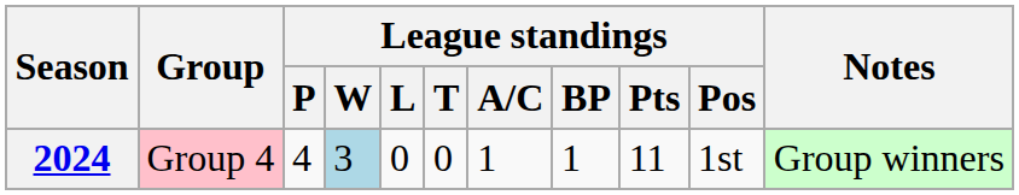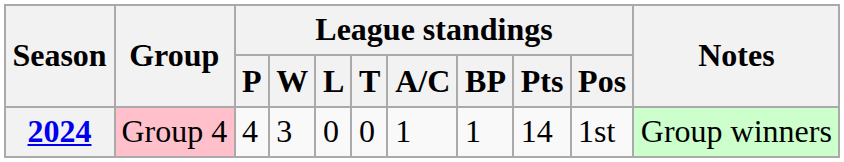 <table class="wikitable sortable">
 <tr>
 <th scope="col" rowspan="2">Season</th>
 <th scope="col" rowspan="2">Group</th>
 <th scope="col" colspan="8">League standings</th>
 <th scope="col" rowspan="2">Notes</th>
 </tr>
 <tr>
 <th scope="col">P</th>
 <th scope="col">W</th>
 <th scope="col">L</th>
 <th scope="col">T</th>
 <th scope="col">A/C</th>
 <th scope="col">BP</th>
 <th scope="col">Pts</th>
 <th scope="col">Pos</th>
 </tr>
 <tr>
 <th scope="row"><a href='#'>2024</a></th>
 <td style="background: pink;">Group 4</td>
 <td>4</td>
-<td style="background: lightblue;">3</td>
+<td>3</td>
 <td>0</td>
 <td>0</td>
 <td>1</td>
 <td>1</td>
-<td>11</td>
+<td>14</td>
 <td>1st</td>
 <td style="background: #cfc;">Group winners</td>
 </tr>
 </table>
